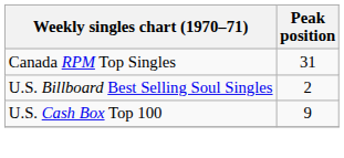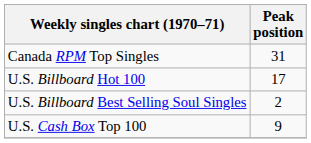 <table class="wikitable sortable">
 <tr>
 <th>Weekly singles chart (1970–71)</th>
 <th>Peak<br>position</th>
 </tr>
 <tr>
 <td>Canada <em><a href='#'>RPM</a></em> Top Singles</td>
 <td style="text-align:center;">31</td>
+</tr>
+<tr>
+<td>U.S. <em>Billboard</em> <a href='#'>Hot 100</a></td>
+<td align="center">17</td>
 </tr>
 <tr>
 <td>U.S. <em>Billboard</em> <a href='#'>Best Selling Soul Singles</a></td>
 <td align="center">2</td>
 </tr>
 <tr>
 <td>U.S. <a href='#'><em>Cash Box</em></a> Top 100</td>
 <td align="center">9</td>
 </tr>
 <tr>
 </tr>
 </table>
